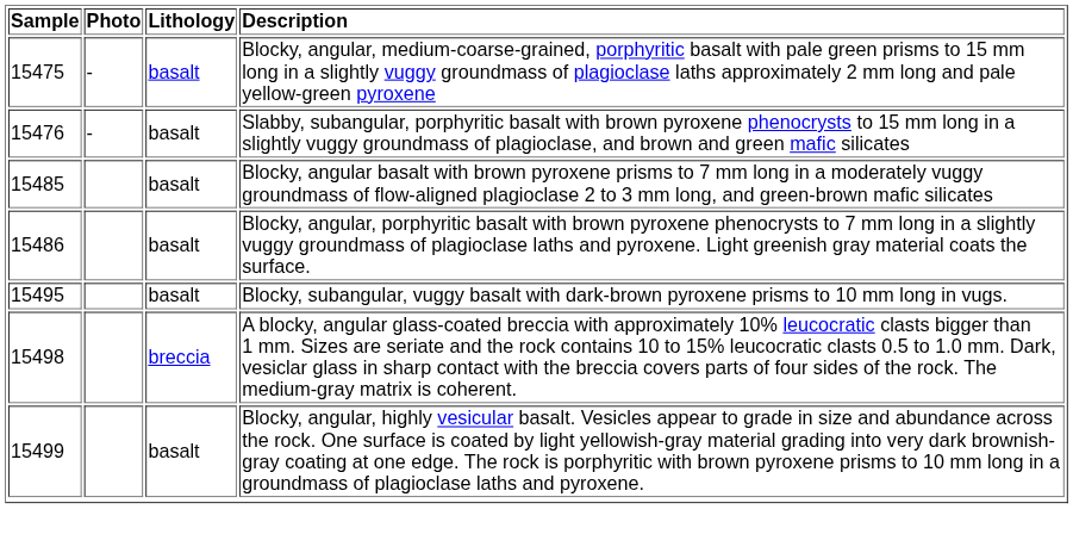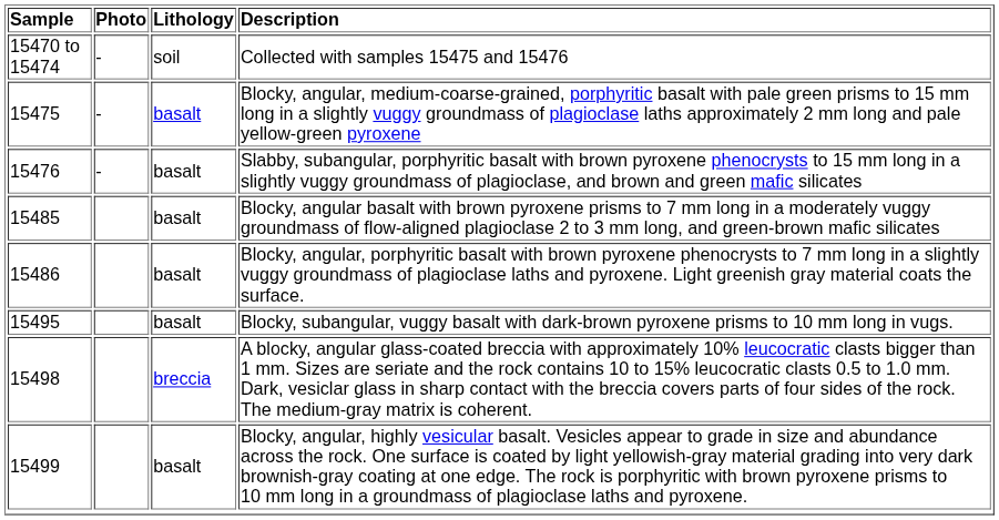 <table border="1">
 <tr>
 <td><strong>Sample</strong></td>
 <td><strong>Photo</strong></td>
 <td><strong>Lithology</strong></td>
 <td><strong>Description</strong></td>
+</tr>
+<tr>
+<td>15470 to 15474</td>
+<td>-</td>
+<td>soil</td>
+<td>Collected with samples 15475 and 15476</td>
 </tr>
 <tr>
 <td>15475</td>
 <td>-</td>
 <td><a href='#'>basalt</a></td>
 <td>Blocky, angular, medium-coarse-grained, <a href='#'>porphyritic</a> basalt with pale green prisms to 15 mm long in a slightly <a href='#'>vuggy</a> groundmass of <a href='#'>plagioclase</a> laths approximately 2 mm long and pale yellow-green <a href='#'>pyroxene</a></td>
 </tr>
 <tr>
 <td>15476</td>
 <td>-</td>
 <td>basalt</td>
 <td>Slabby, subangular, porphyritic basalt with brown pyroxene <a href='#'>phenocrysts</a> to 15 mm long in a slightly vuggy groundmass of plagioclase, and brown and green <a href='#'>mafic</a> silicates</td>
 </tr>
 <tr>
 <td>15485</td>
 <td></td>
 <td>basalt</td>
 <td>Blocky, angular basalt with brown pyroxene prisms to 7 mm long in a moderately vuggy groundmass of flow-aligned plagioclase 2 to 3 mm long, and green-brown mafic silicates</td>
 </tr>
 <tr>
 <td>15486</td>
 <td></td>
 <td>basalt</td>
 <td>Blocky, angular, porphyritic basalt with brown pyroxene phenocrysts to 7 mm long in a slightly vuggy groundmass of plagioclase laths and pyroxene.  Light greenish gray material coats the surface.</td>
 </tr>
 <tr>
 <td>15495</td>
 <td></td>
 <td>basalt</td>
 <td>Blocky, subangular, vuggy basalt with dark-brown pyroxene prisms to 10 mm long in vugs.</td>
 </tr>
 <tr>
 <td>15498</td>
 <td></td>
 <td><a href='#'>breccia</a></td>
 <td>A blocky, angular glass-coated breccia with approximately 10% <a href='#'>leucocratic</a> clasts bigger than 1 mm.  Sizes are seriate and the rock contains 10 to 15% leucocratic clasts 0.5 to 1.0 mm.  Dark, vesiclar glass in sharp contact with the breccia covers parts of four sides of the rock.  The medium-gray matrix is coherent.</td>
 </tr>
 <tr>
 <td>15499</td>
 <td> </td>
 <td>basalt</td>
 <td>Blocky, angular, highly <a href='#'>vesicular</a> basalt.  Vesicles appear to grade in size and abundance across the rock.  One surface is coated by light yellowish-gray material grading into very dark brownish-gray coating at one edge.  The rock is porphyritic with brown pyroxene prisms to 10 mm long in a groundmass of plagioclase laths and pyroxene.</td>
 </tr>
 <tr>
 </tr>
 </table>
